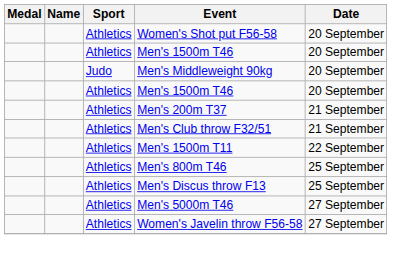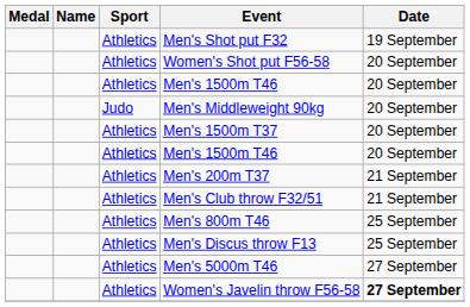 <table class="wikitable sortable" style="font-size: 90%;">
 <tr>
 <th>Medal</th>
 <th>Name</th>
 <th>Sport</th>
 <th>Event</th>
 <th>Date</th>
+</tr>
+<tr>
+<td></td>
+<td></td>
+<td><a href='#'>Athletics</a></td>
+<td><a href='#'>Men's Shot put F32</a></td>
+<td>19 September</td>
 </tr>
 <tr>
 <td></td>
 <td></td>
 <td><a href='#'>Athletics</a></td>
 <td><a href='#'>Women's Shot put F56-58</a></td>
 <td>20 September</td>
 </tr>
 <tr>
 <td></td>
 <td></td>
 <td><a href='#'>Athletics</a></td>
 <td><a href='#'>Men's 1500m T46</a></td>
 <td>20 September</td>
 </tr>
 <tr>
 <td></td>
 <td></td>
 <td><a href='#'>Judo</a></td>
 <td><a href='#'>Men's Middleweight 90kg</a></td>
+<td>20 September</td>
+</tr>
+<tr>
+<td></td>
+<td></td>
+<td><a href='#'>Athletics</a></td>
+<td><a href='#'>Men's 1500m T37</a></td>
 <td>20 September</td>
 </tr>
 <tr>
 <td></td>
 <td></td>
 <td><a href='#'>Athletics</a></td>
 <td><a href='#'>Men's 1500m T46</a></td>
 <td>20 September</td>
 </tr>
 <tr>
 <td></td>
 <td></td>
 <td><a href='#'>Athletics</a></td>
 <td><a href='#'>Men's 200m T37</a></td>
 <td>21 September</td>
 </tr>
 <tr>
 <td></td>
 <td></td>
 <td><a href='#'>Athletics</a></td>
 <td><a href='#'>Men's Club throw F32/51</a></td>
 <td>21 September</td>
 </tr>
 <tr>
 <td></td>
 <td></td>
 <td><a href='#'>Athletics</a></td>
-<td><a href='#'>Men's 1500m T11</a></td>
-<td>22 September</td>
-</tr>
-<tr>
-<td></td>
-<td></td>
-<td><a href='#'>Athletics</a></td>
 <td><a href='#'>Men's 800m T46</a></td>
 <td>25 September</td>
 </tr>
 <tr>
 <td></td>
 <td></td>
 <td><a href='#'>Athletics</a></td>
 <td><a href='#'>Men's Discus throw F13</a></td>
 <td>25 September</td>
 </tr>
 <tr>
 <td></td>
 <td></td>
 <td><a href='#'>Athletics</a></td>
 <td><a href='#'>Men's 5000m T46</a></td>
 <td>27 September</td>
 </tr>
 <tr>
 <td></td>
 <td></td>
 <td><a href='#'>Athletics</a></td>
 <td><a href='#'>Women's Javelin throw F56-58</a></td>
-<td>27 September</td>
+<td><strong>27 September</strong></td>
 </tr>
 <tr>
 </tr>
 </table>
